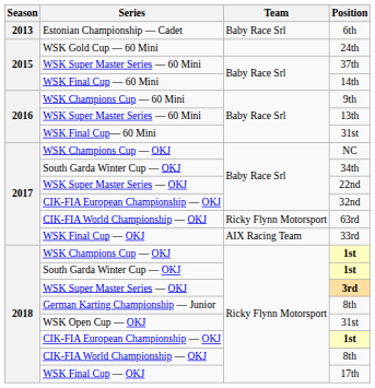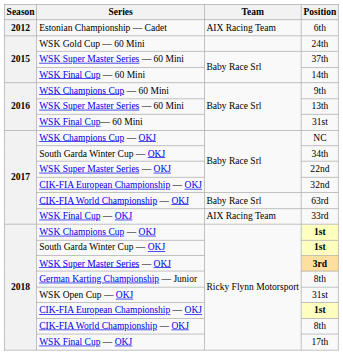 <table class="wikitable" style="font-size: 85%; text-align:center">
 <tr>
 <th>Season</th>
 <th>Series</th>
 <th>Team</th>
 <th>Position</th>
 </tr>
 <tr>
-<th>2013</th>
+<th>2012</th>
 <td align="left">Estonian Championship — Cadet</td>
-<td align="left">Baby Race Srl</td>
+<td align="left">AIX Racing Team</td>
 <td>6th</td>
 </tr>
 <tr>
 <th rowspan="3">2015</th>
 <td align="left">WSK Gold Cup — 60 Mini</td>
 <td align="left"></td>
 <td>24th</td>
 </tr>
 <tr>
 <td align="left"><a href='#'>WSK Super Master Series</a> — 60 Mini</td>
 <td rowspan="2" align="left">Baby Race Srl</td>
 <td>37th</td>
 </tr>
 <tr>
 <td align="left"><a href='#'>WSK Final Cup</a> — 60 Mini</td>
 <td>14th</td>
 </tr>
 <tr>
 <th rowspan="3">2016</th>
 <td align="left"><a href='#'>WSK Champions Cup</a> — 60 Mini</td>
 <td rowspan="3" align="left">Baby Race Srl</td>
 <td>9th</td>
 </tr>
 <tr>
 <td align="left"><a href='#'>WSK Super Master Series</a> — 60 Mini</td>
 <td>13th</td>
 </tr>
 <tr>
 <td align="left"><a href='#'>WSK Final Cup</a>— 60 Mini</td>
 <td>31st</td>
 </tr>
 <tr>
 <th rowspan="6">2017</th>
 <td align="left"><a href='#'>WSK Champions Cup</a> — <a href='#'>OKJ</a></td>
 <td rowspan="4"  align="left">Baby Race Srl</td>
 <td>NC</td>
 </tr>
 <tr>
 <td align="left">South Garda Winter Cup — <a href='#'>OKJ</a></td>
 <td>34th</td>
 </tr>
 <tr>
 <td align="left"><a href='#'>WSK Super Master Series</a> — <a href='#'>OKJ</a></td>
 <td>22nd</td>
 </tr>
 <tr>
 <td align="left"><a href='#'>CIK-FIA European Championship</a> — <a href='#'>OKJ</a></td>
 <td>32nd</td>
 </tr>
 <tr>
 <td align="left"><a href='#'>CIK-FIA World Championship</a> — <a href='#'>OKJ</a></td>
-<td align="left">Ricky Flynn Motorsport</td>
+<td align="left">Baby Race Srl</td>
 <td>63rd</td>
 </tr>
 <tr>
 <td align="left"><a href='#'>WSK Final Cup</a> — <a href='#'>OKJ</a></td>
 <td align="left">AIX Racing Team</td>
 <td>33rd</td>
 </tr>
 <tr>
 <th rowspan="8">2018</th>
 <td align="left"><a href='#'>WSK Champions Cup</a> — <a href='#'>OKJ</a></td>
 <td rowspan="8">Ricky Flynn Motorsport</td>
 <td style="background:#FFFFBF;"><strong>1st</strong></td>
 </tr>
 <tr>
 <td align="left">South Garda Winter Cup — <a href='#'>OKJ</a></td>
 <td style="background:#FFFFBF;"><strong>1st</strong></td>
 </tr>
 <tr>
 <td align="left"><a href='#'>WSK Super Master Series</a> — <a href='#'>OKJ</a></td>
 <td style="background:#FFDF9F;"><strong>3rd</strong></td>
 </tr>
 <tr>
 <td align="left"><a href='#'>German Karting Championship</a> — Junior</td>
 <td>8th</td>
 </tr>
 <tr>
 <td align="left">WSK Open Cup — <a href='#'>OKJ</a></td>
 <td>31st</td>
 </tr>
 <tr>
 <td align="left"><a href='#'>CIK-FIA European Championship</a> — <a href='#'>OKJ</a></td>
 <td style="background:#FFFFBF;"><strong>1st</strong></td>
 </tr>
 <tr>
 <td align="left"><a href='#'>CIK-FIA World Championship</a> — <a href='#'>OKJ</a></td>
 <td>8th</td>
 </tr>
 <tr>
 <td align="left"><a href='#'>WSK Final Cup</a> — <a href='#'>OKJ</a></td>
 <td>17th</td>
 </tr>
 </table>
